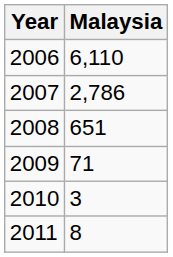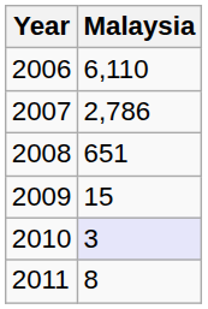 <table class="wikitable">
 <tr>
 <th>Year</th>
 <th>Malaysia</th>
 </tr>
 <tr>
 <td>2006</td>
 <td>6,110</td>
 </tr>
 <tr>
 <td>2007</td>
 <td>2,786</td>
 </tr>
 <tr>
 <td>2008</td>
 <td>651</td>
 </tr>
 <tr>
 <td>2009</td>
-<td>71</td>
+<td>15</td>
 </tr>
 <tr>
 <td>2010</td>
-<td>3</td>
+<td style="background: lavender;">3</td>
 </tr>
 <tr>
 <td>2011</td>
 <td>8</td>
 </tr>
 </table>
